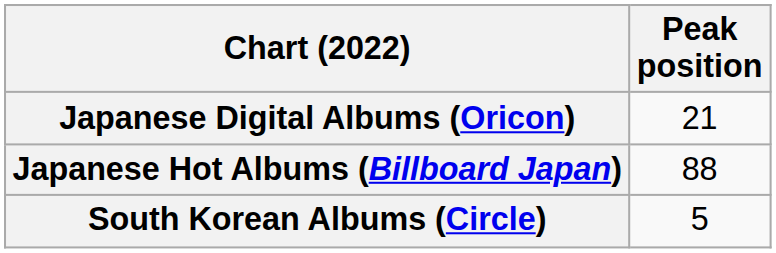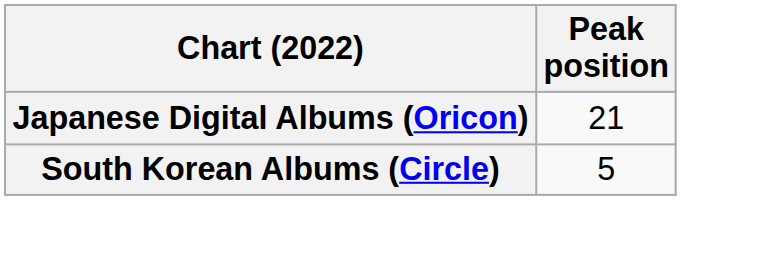 <table class="wikitable sortable plainrowheaders" style="text-align:center">
 <tr>
 <th scope="col">Chart (2022)</th>
 <th scope="col">Peak<br>position</th>
 </tr>
 <tr>
 <th scope="row">Japanese Digital Albums (<a href='#'>Oricon</a>)</th>
 <td>21</td>
 </tr>
 <tr>
-<th scope="row">Japanese Hot Albums (<em><a href='#'>Billboard Japan</a></em>)</th>
-<td>88</td>
-</tr>
-<tr>
 <th scope="row">South Korean Albums (<a href='#'>Circle</a>)</th>
 <td>5</td>
 </tr>
 </table>
